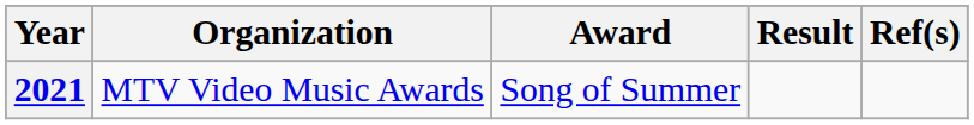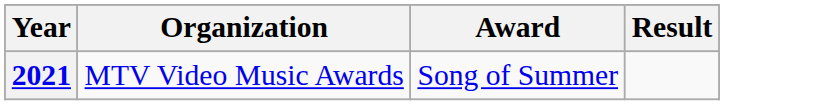 <table class="wikitable plainrowheaders">
 <tr align=center>
 <th scope="col">Year</th>
 <th scope="col">Organization</th>
 <th scope="col">Award</th>
 <th scope="col">Result</th>
-<th scope="col">Ref(s)</th>
 </tr>
 <tr>
 <th scope="row"><a href='#'>2021</a></th>
 <td><a href='#'>MTV Video Music Awards</a></td>
 <td><a href='#'>Song of Summer</a></td>
 <td></td>
-<td style="text-align:center;"></td>
 </tr>
 </table>
